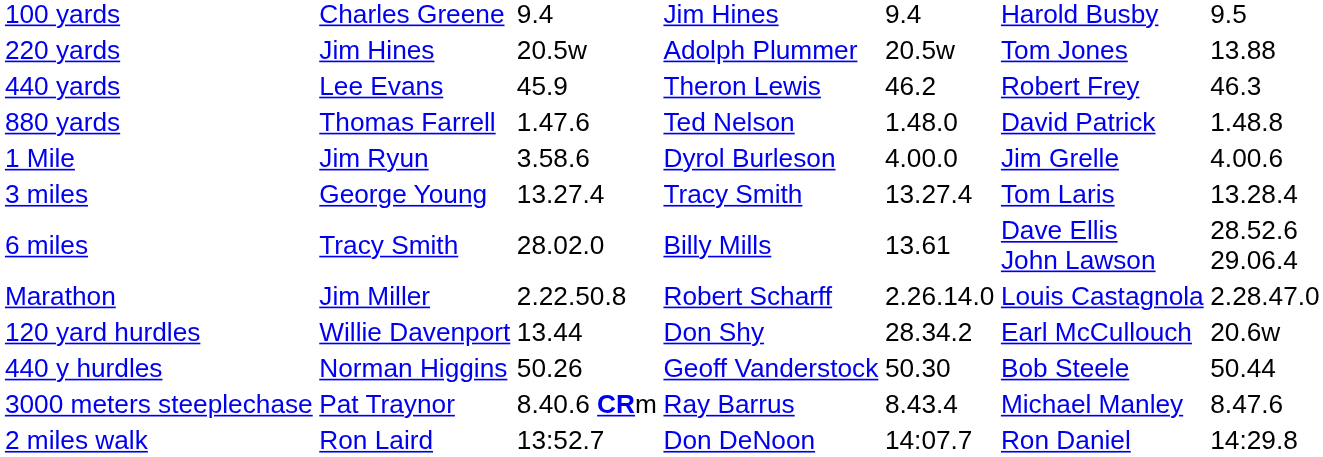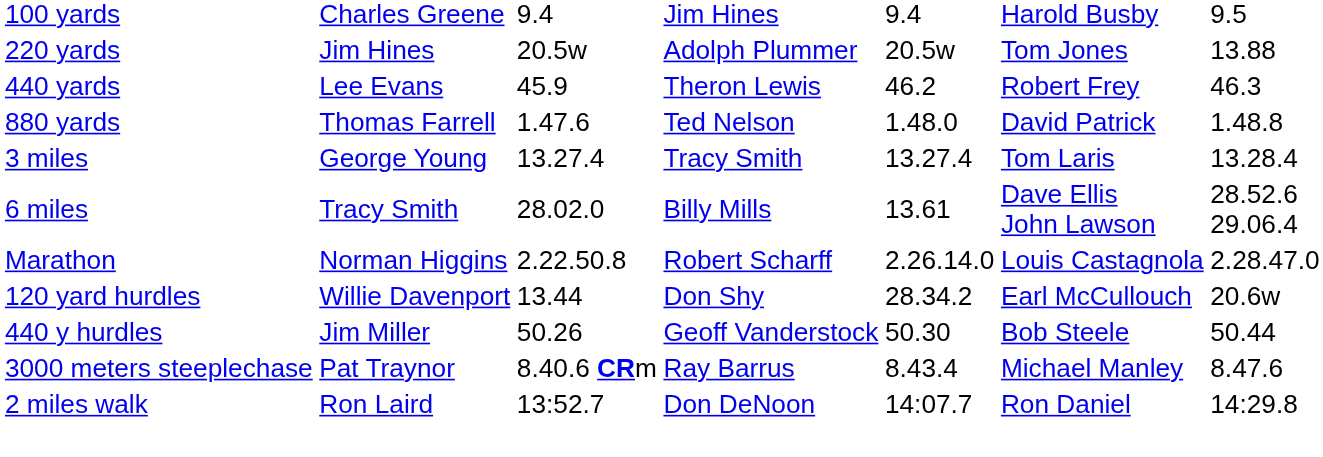 <table>
 <tr>
 <td><a href='#'>100 yards</a></td>
 <td><a href='#'>Charles Greene</a></td>
 <td>9.4</td>
 <td><a href='#'>Jim Hines</a></td>
 <td>9.4</td>
 <td><a href='#'>Harold Busby</a></td>
 <td>9.5</td>
 </tr>
 <tr>
 <td><a href='#'>220 yards</a></td>
 <td><a href='#'>Jim Hines</a></td>
 <td>20.5w</td>
 <td><a href='#'>Adolph Plummer</a></td>
 <td>20.5w</td>
 <td><a href='#'>Tom Jones</a></td>
 <td>13.88</td>
 </tr>
 <tr>
 <td><a href='#'>440 yards</a></td>
 <td><a href='#'>Lee Evans</a></td>
 <td>45.9</td>
 <td><a href='#'>Theron Lewis</a></td>
 <td>46.2</td>
 <td><a href='#'>Robert Frey</a></td>
 <td>46.3</td>
 </tr>
 <tr>
 <td><a href='#'>880 yards</a></td>
 <td><a href='#'>Thomas Farrell</a></td>
 <td>1.47.6</td>
 <td><a href='#'>Ted Nelson</a></td>
 <td>1.48.0</td>
 <td><a href='#'>David Patrick</a></td>
 <td>1.48.8</td>
 </tr>
 <tr>
-<td><a href='#'>1 Mile</a></td>
-<td><a href='#'>Jim Ryun</a></td>
-<td>3.58.6</td>
-<td><a href='#'>Dyrol Burleson</a></td>
-<td>4.00.0</td>
-<td><a href='#'>Jim Grelle</a></td>
-<td>4.00.6</td>
-</tr>
-<tr>
 <td><a href='#'>3 miles</a></td>
 <td><a href='#'>George Young</a></td>
 <td>13.27.4</td>
 <td><a href='#'>Tracy Smith</a></td>
 <td>13.27.4</td>
 <td><a href='#'>Tom Laris</a></td>
 <td>13.28.4</td>
 </tr>
 <tr>
 <td><a href='#'>6 miles</a></td>
 <td><a href='#'>Tracy Smith</a></td>
 <td>28.02.0</td>
 <td><a href='#'>Billy Mills</a></td>
 <td>13.61</td>
 <td><a href='#'>Dave Ellis</a> <br><a href='#'>John Lawson</a></td>
 <td>28.52.6<br>29.06.4</td>
 </tr>
 <tr>
 <td><a href='#'>Marathon</a></td>
-<td><a href='#'>Jim Miller</a></td>
+<td><a href='#'>Norman Higgins</a></td>
 <td>2.22.50.8</td>
 <td><a href='#'>Robert Scharff</a></td>
 <td>2.26.14.0</td>
 <td><a href='#'>Louis Castagnola</a></td>
 <td>2.28.47.0</td>
 </tr>
 <tr>
 <td><a href='#'>120 yard hurdles</a></td>
 <td><a href='#'>Willie Davenport</a></td>
 <td>13.44</td>
 <td><a href='#'>Don Shy</a></td>
 <td>28.34.2</td>
 <td><a href='#'>Earl McCullouch</a></td>
 <td>20.6w</td>
 </tr>
 <tr>
 <td><a href='#'>440 y hurdles</a></td>
-<td><a href='#'>Norman Higgins</a></td>
+<td><a href='#'>Jim Miller</a></td>
 <td>50.26</td>
 <td><a href='#'>Geoff Vanderstock</a></td>
 <td>50.30</td>
 <td><a href='#'>Bob Steele</a></td>
 <td>50.44</td>
 </tr>
 <tr>
 <td><a href='#'>3000 meters steeplechase</a></td>
 <td><a href='#'>Pat Traynor</a></td>
 <td>8.40.6 <strong><a href='#'>CR</a></strong>m</td>
 <td><a href='#'>Ray Barrus</a></td>
 <td>8.43.4</td>
 <td><a href='#'>Michael Manley</a></td>
 <td>8.47.6</td>
 </tr>
 <tr>
 <td><a href='#'>2 miles walk</a></td>
 <td><a href='#'>Ron Laird</a></td>
 <td>13:52.7</td>
 <td><a href='#'>Don DeNoon</a></td>
 <td>14:07.7</td>
 <td><a href='#'>Ron Daniel</a></td>
 <td>14:29.8</td>
 </tr>
 </table>
